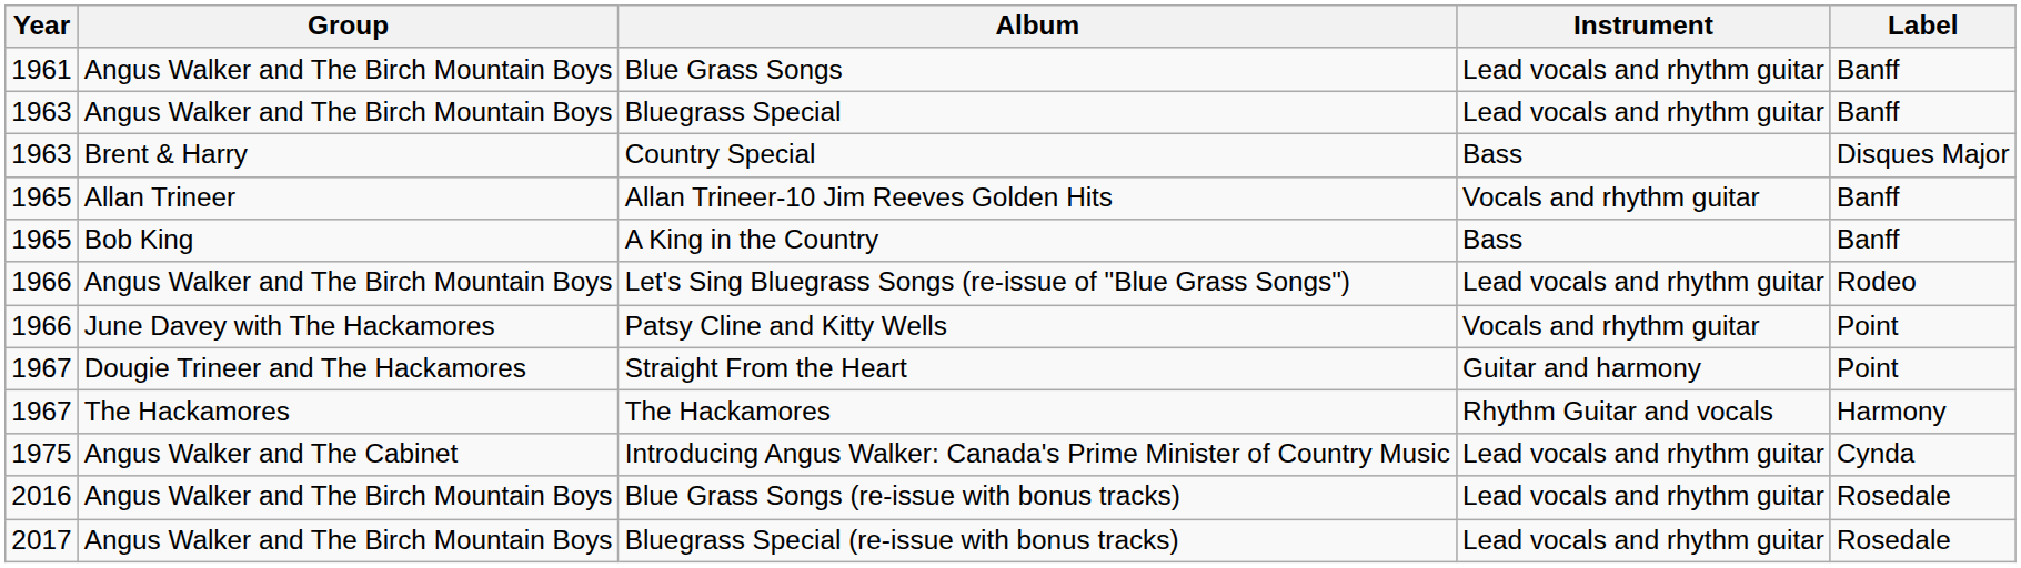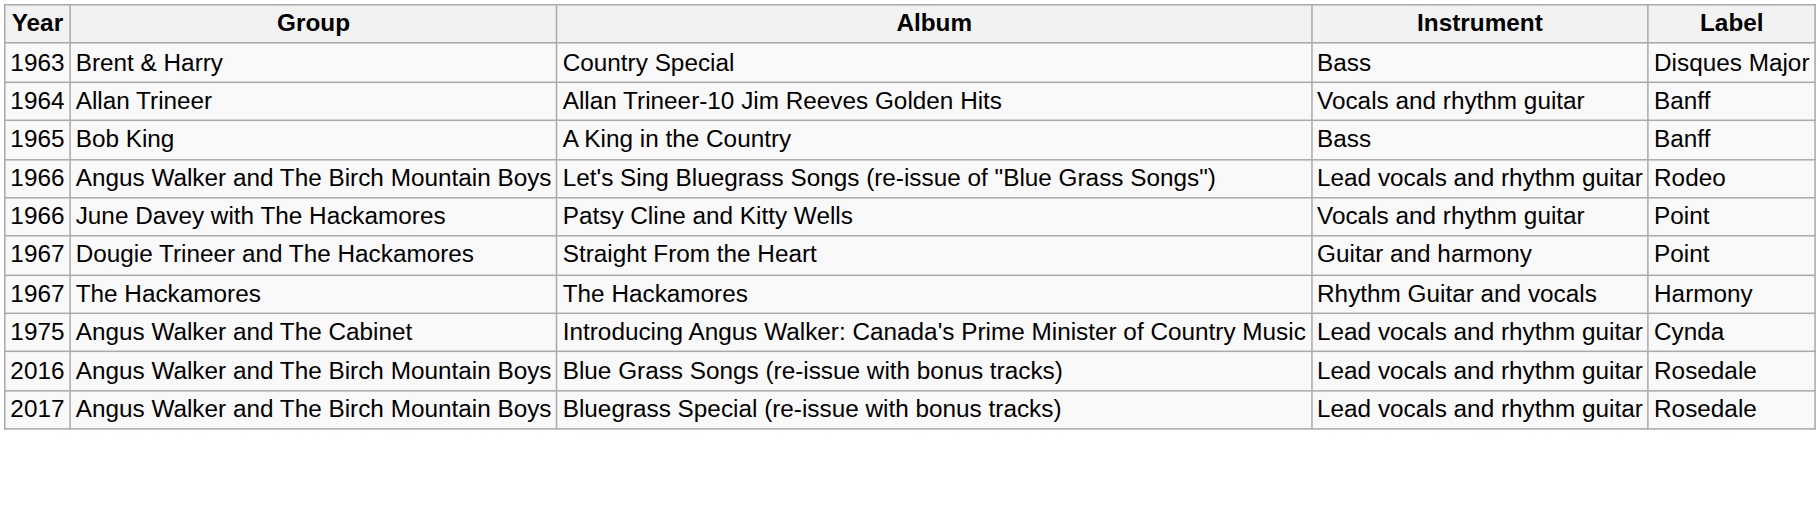 <table class="wikitable">
 <tr>
 <th>Year</th>
 <th>Group</th>
 <th>Album</th>
 <th>Instrument</th>
 <th>Label</th>
 </tr>
 <tr>
-<td>1961</td>
-<td>Angus Walker and The Birch Mountain Boys</td>
-<td>Blue Grass Songs</td>
-<td>Lead vocals and rhythm guitar</td>
-<td>Banff</td>
-</tr>
-<tr>
-<td>1963</td>
-<td>Angus Walker and The Birch Mountain Boys</td>
-<td>Bluegrass Special</td>
-<td>Lead vocals and rhythm guitar</td>
-<td>Banff</td>
-</tr>
-<tr>
 <td>1963</td>
 <td>Brent & Harry</td>
 <td>Country Special</td>
 <td>Bass</td>
 <td>Disques Major</td>
 </tr>
 <tr>
-<td>1965</td>
+<td>1964</td>
 <td>Allan Trineer</td>
 <td>Allan Trineer-10 Jim Reeves Golden Hits</td>
 <td>Vocals and rhythm guitar</td>
 <td>Banff</td>
 </tr>
 <tr>
 <td>1965</td>
 <td>Bob King</td>
 <td>A King in the Country</td>
 <td>Bass</td>
 <td>Banff</td>
 </tr>
 <tr>
 <td>1966</td>
 <td>Angus Walker and The Birch Mountain Boys</td>
 <td>Let's Sing Bluegrass Songs (re-issue of "Blue Grass Songs")</td>
 <td>Lead vocals and rhythm guitar</td>
 <td>Rodeo</td>
 </tr>
 <tr>
 <td>1966</td>
 <td>June Davey with The Hackamores</td>
 <td>Patsy Cline and Kitty Wells</td>
 <td>Vocals and rhythm guitar</td>
 <td>Point</td>
 </tr>
 <tr>
 <td>1967</td>
 <td>Dougie Trineer and The Hackamores</td>
 <td>Straight From the Heart</td>
 <td>Guitar and harmony</td>
 <td>Point</td>
 </tr>
 <tr>
 <td>1967</td>
 <td>The Hackamores</td>
 <td>The Hackamores</td>
 <td>Rhythm Guitar and vocals</td>
 <td>Harmony</td>
 </tr>
 <tr>
 <td>1975</td>
 <td>Angus Walker and The Cabinet</td>
 <td>Introducing Angus Walker: Canada's Prime Minister of Country Music</td>
 <td>Lead vocals and rhythm guitar</td>
 <td>Cynda</td>
 </tr>
 <tr>
 <td>2016</td>
 <td>Angus Walker and The Birch Mountain Boys</td>
 <td>Blue Grass Songs (re-issue with bonus tracks)</td>
 <td>Lead vocals and rhythm guitar</td>
 <td>Rosedale</td>
 </tr>
 <tr>
 <td>2017</td>
 <td>Angus Walker and The Birch Mountain Boys</td>
 <td>Bluegrass Special (re-issue with bonus tracks)</td>
 <td>Lead vocals and rhythm guitar</td>
 <td>Rosedale</td>
 </tr>
 </table>
